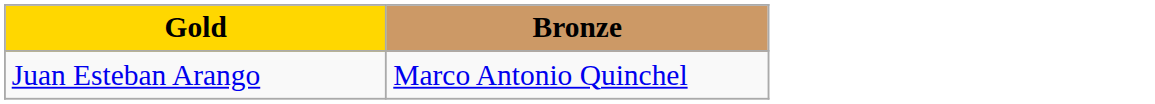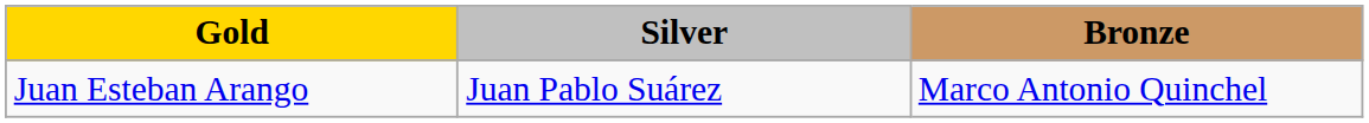 <table class="wikitable" style="text-align:left">
 <tr align="center">
 <td width=200 bgcolor=gold><strong>Gold</strong></td>
+<td width=200 bgcolor=silver><strong>Silver</strong></td>
 <td width=200 bgcolor=CC9966><strong>Bronze</strong></td>
 </tr>
 <tr>
 <td><a href='#'>Juan Esteban Arango</a><br><em></em></td>
+<td><a href='#'>Juan Pablo Suárez</a><br><em></em></td>
 <td><a href='#'>Marco Antonio Quinchel</a><br><em></em></td>
 </tr>
 </table>
